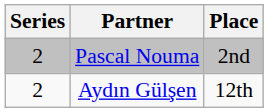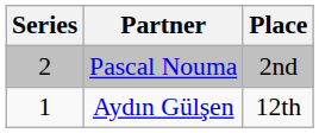 <table class="wikitable sortable" style="margin:auto; text-align:center;">
 <tr>
 <th>Series</th>
 <th>Partner</th>
 <th>Place</th>
 </tr>
 <tr>
 </tr>
 <tr bgcolor="silver">
 <td>2</td>
 <td><a href='#'>Pascal Nouma</a></td>
 <td>2nd</td>
 </tr>
 <tr>
-<td>2</td>
+<td>1</td>
 <td><a href='#'>Aydın Gülşen</a></td>
 <td>12th</td>
 </tr>
 </table>
